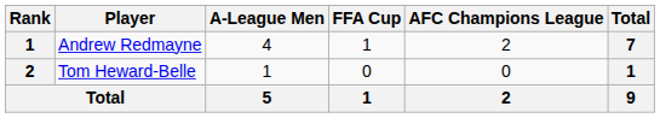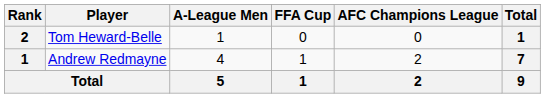 <table class="wikitable">
 <tr>
 <th>Rank</th>
 <th>Player</th>
 <th>A-League Men</th>
 <th>FFA Cup</th>
 <th>AFC Champions League</th>
 <th>Total</th>
 </tr>
 <tr>
+<th>2</th>
+<td> <a href='#'>Tom Heward-Belle</a></td>
+<td align="center">1</td>
+<td align="center">0</td>
+<td align="center">0</td>
+<th>1</th>
+</tr>
+<tr>
 <th>1</th>
 <td> <a href='#'>Andrew Redmayne</a></td>
 <td align="center">4</td>
 <td align="center">1</td>
 <td align="center">2</td>
 <th>7</th>
-</tr>
-<tr>
-<th>2</th>
-<td> <a href='#'>Tom Heward-Belle</a></td>
-<td align="center">1</td>
-<td align="center">0</td>
-<td align="center">0</td>
-<th>1</th>
 </tr>
 <tr>
 <th colspan="2">Total</th>
 <th>5</th>
 <th>1</th>
 <th>2</th>
 <th>9</th>
 </tr>
 </table>
